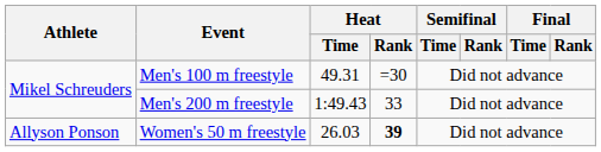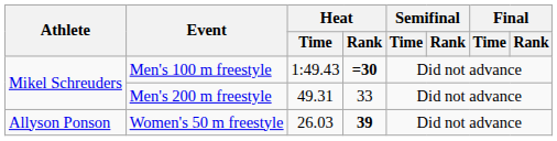 <table class=wikitable style="font-size:90%">
 <tr>
 <th rowspan="2">Athlete</th>
 <th rowspan="2">Event</th>
 <th colspan="2">Heat</th>
 <th colspan="2">Semifinal</th>
 <th colspan="2">Final</th>
 </tr>
 <tr style="font-size:95%">
 <th>Time</th>
 <th>Rank</th>
 <th>Time</th>
 <th>Rank</th>
 <th>Time</th>
 <th>Rank</th>
 </tr>
 <tr align=center>
 <td align=left rowspan=2><a href='#'>Mikel Schreuders</a></td>
 <td align=left><a href='#'>Men's 100 m freestyle</a></td>
-<td>49.31</td>
-<td>=30</td>
+<td>1:49.43</td>
+<td><strong>=30</strong></td>
 <td colspan="4">Did not advance</td>
 </tr>
 <tr align=center>
 <td align=left><a href='#'>Men's 200 m freestyle</a></td>
-<td>1:49.43</td>
+<td>49.31</td>
 <td>33</td>
 <td colspan="4">Did not advance</td>
 </tr>
 <tr align=center>
 <td align=left><a href='#'>Allyson Ponson</a></td>
 <td align=left><a href='#'>Women's 50 m freestyle</a></td>
 <td>26.03</td>
 <td><strong>39</strong></td>
 <td colspan="4">Did not advance</td>
 </tr>
 </table>
